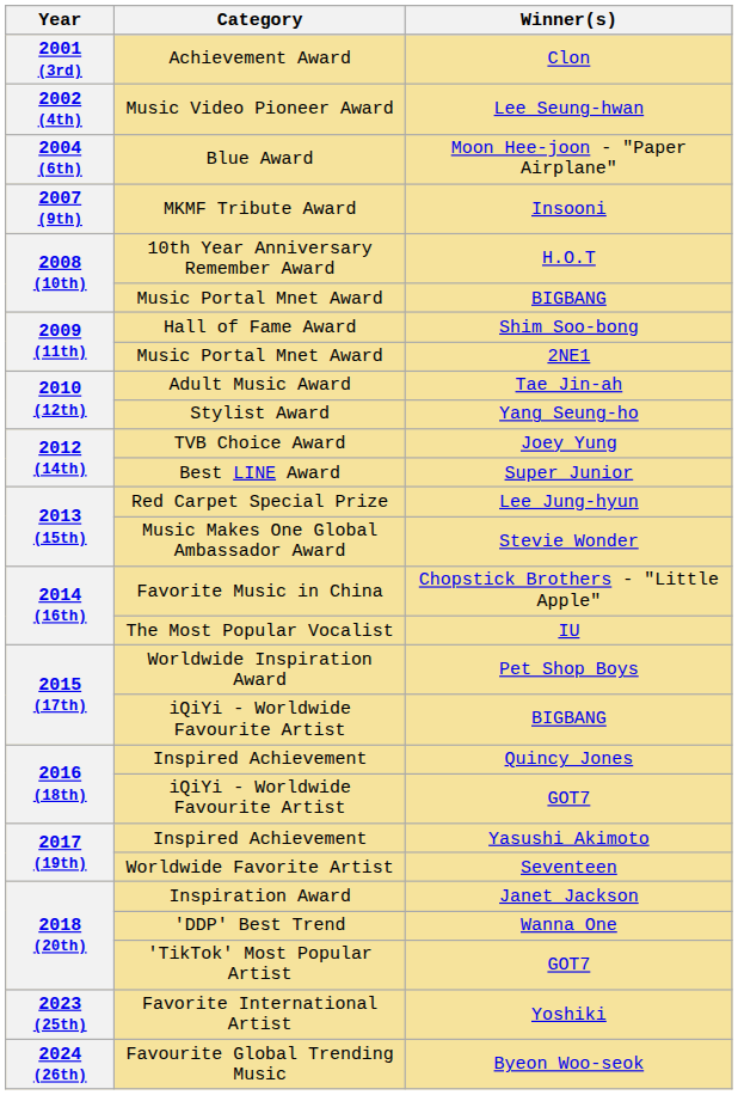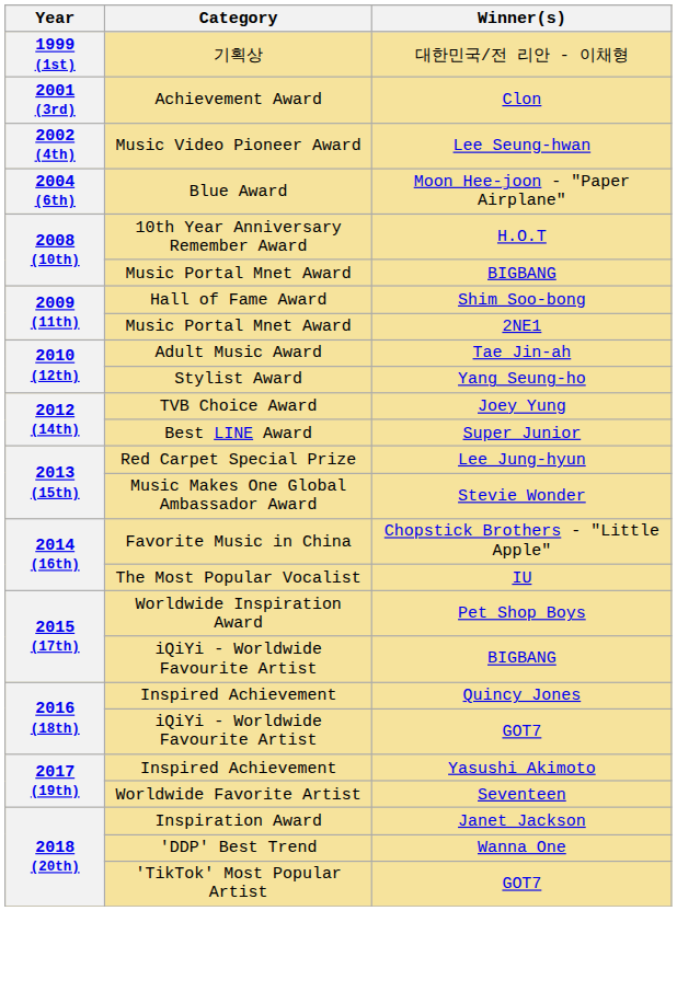 <table class="wikitable" rowspan=2 style="text-align: center; width:85%; background: #f6e39c">
 <tr style="background:#bebebe;">
 <th scope="col" style="width:15%;">Year</th>
 <th scope="col" style="width:40%;">Category</th>
 <th scope="col" style="width:45%;">Winner(s)</th>
+</tr>
+<tr>
+<th scope="row" style="text-align:center"><a href='#'>1999<br><small>(1st)</small></a></th>
+<td>기획상</td>
+<td>대한민국/전 리안 - 이채형</td>
 </tr>
 <tr>
 <th scope="row" style="text-align:center"><a href='#'>2001<br><small>(3rd)</small></a></th>
 <td>Achievement Award</td>
 <td> <a href='#'>Clon</a></td>
 </tr>
 <tr>
 <th scope="row" style="text-align:center"><a href='#'>2002<br><small>(4th)</small></a></th>
 <td>Music Video Pioneer Award</td>
 <td> <a href='#'>Lee Seung-hwan</a></td>
 </tr>
 <tr>
 <th scope="row" style="text-align:center"><a href='#'>2004<br><small>(6th)</small></a></th>
 <td>Blue Award</td>
 <td> <a href='#'>Moon Hee-joon</a> - "Paper Airplane"</td>
-</tr>
-<tr>
-<th scope="row" style="text-align:center"><a href='#'>2007<br><small>(9th)</small></a></th>
-<td>MKMF Tribute Award</td>
-<td> <a href='#'>Insooni</a></td>
 </tr>
 <tr>
 <th scope="row" style="text-align:center" rowspan=2><a href='#'>2008<br><small>(10th)</small></a></th>
 <td>10th Year Anniversary Remember Award</td>
 <td> <a href='#'>H.O.T</a></td>
 </tr>
 <tr>
 <td>Music Portal Mnet Award</td>
 <td> <a href='#'>BIGBANG</a></td>
 </tr>
 <tr>
 <th scope="row" style="text-align:center" rowspan=2><a href='#'>2009<br><small>(11th)</small></a></th>
 <td>Hall of Fame Award</td>
 <td> <a href='#'>Shim Soo-bong</a></td>
 </tr>
 <tr>
 <td>Music Portal Mnet Award</td>
 <td> <a href='#'>2NE1</a></td>
 </tr>
 <tr>
 <th scope="row" style="text-align:center" rowspan=2><a href='#'>2010<br><small>(12th)</small></a></th>
 <td>Adult Music Award</td>
 <td> <a href='#'>Tae Jin-ah</a></td>
 </tr>
 <tr>
 <td>Stylist Award</td>
 <td> <a href='#'>Yang Seung-ho</a></td>
 </tr>
 <tr>
 <th scope="row" style="text-align:center" rowspan=2><a href='#'>2012<br><small>(14th)</small></a></th>
 <td>TVB Choice Award</td>
 <td> <a href='#'>Joey Yung</a></td>
 </tr>
 <tr>
 <td>Best <a href='#'>LINE</a> Award</td>
 <td> <a href='#'>Super Junior</a></td>
 </tr>
 <tr>
 <th scope="row" style="text-align:center" rowspan=2><a href='#'>2013<br><small>(15th)</small></a></th>
 <td>Red Carpet Special Prize</td>
 <td> <a href='#'>Lee Jung-hyun</a></td>
 </tr>
 <tr>
 <td>Music Makes One Global Ambassador Award</td>
 <td> <a href='#'>Stevie Wonder</a></td>
 </tr>
 <tr>
 <th scope="row" style="text-align:center" rowspan=2><a href='#'>2014<br><small>(16th)</small></a></th>
 <td>Favorite Music in China</td>
 <td> <a href='#'>Chopstick Brothers</a> - "Little Apple"</td>
 </tr>
 <tr>
 <td>The Most Popular Vocalist</td>
 <td> <a href='#'>IU</a></td>
 </tr>
 <tr>
 <th scope="row" style="text-align:center" rowspan=2><a href='#'>2015<br><small>(17th)</small></a></th>
 <td>Worldwide Inspiration Award</td>
 <td> <a href='#'>Pet Shop Boys</a></td>
 </tr>
 <tr>
 <td>iQiYi - Worldwide Favourite Artist</td>
 <td> <a href='#'>BIGBANG</a></td>
 </tr>
 <tr>
 <th rowspan="2"><a href='#'>2016<br><small>(18th)</small></a></th>
 <td>Inspired Achievement</td>
 <td> <a href='#'>Quincy Jones</a></td>
 </tr>
 <tr>
 <td>iQiYi - Worldwide Favourite Artist</td>
 <td> <a href='#'>GOT7</a></td>
 </tr>
 <tr>
 <th rowspan="2"><a href='#'>2017<br><small>(19th)</small></a></th>
 <td>Inspired Achievement</td>
 <td><a href='#'>Yasushi Akimoto</a></td>
 </tr>
 <tr>
 <td>Worldwide Favorite Artist</td>
 <td><a href='#'>Seventeen</a></td>
 </tr>
 <tr>
 <th rowspan="3"><a href='#'>2018<br><small>(20th)</small></a></th>
 <td>Inspiration Award</td>
 <td> <a href='#'>Janet Jackson</a></td>
 </tr>
 <tr>
 <td>'DDP' Best Trend</td>
 <td> <a href='#'>Wanna One</a></td>
 </tr>
 <tr>
 <td>'TikTok' Most Popular Artist</td>
 <td> <a href='#'>GOT7</a></td>
 </tr>
-<tr>
-<th><a href='#'>2023<br><small>(25th)</small></a></th>
-<td>Favorite International Artist</td>
-<td> <a href='#'>Yoshiki</a></td>
-</tr>
-<tr>
-<th><a href='#'>2024<br><small>(26th)</small></a></th>
-<td>Favourite Global Trending Music</td>
-<td> <a href='#'>Byeon Woo-seok</a></td>
-</tr>
 </table>
